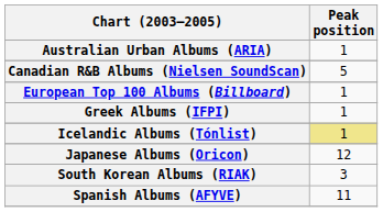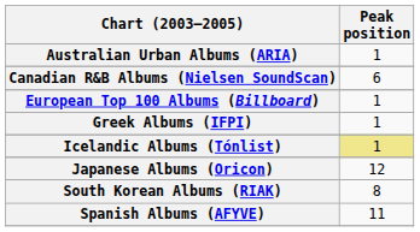 <table class="wikitable sortable plainrowheaders" style="text-align:center">
 <tr>
 <th scope="col">Chart (2003–2005)</th>
 <th scope="col">Peak<br>position</th>
 </tr>
 <tr>
 </tr>
 <tr>
 <th scope="row">Australian Urban Albums (<a href='#'>ARIA</a>)</th>
 <td>1</td>
 </tr>
 <tr>
 </tr>
 <tr>
 </tr>
 <tr>
 </tr>
 <tr>
 </tr>
 <tr>
 <th scope="row">Canadian R&B Albums (<a href='#'>Nielsen SoundScan</a>)</th>
-<td>5</td>
+<td>6</td>
 </tr>
 <tr>
 </tr>
 <tr>
 </tr>
 <tr>
 <th scope="row"><a href='#'>European Top 100 Albums</a> (<em><a href='#'>Billboard</a></em>)</th>
 <td>1</td>
 </tr>
 <tr>
 </tr>
 <tr>
 </tr>
 <tr>
 </tr>
 <tr>
 <th scope="row">Greek Albums (<a href='#'>IFPI</a>)</th>
 <td>1</td>
 </tr>
 <tr>
 </tr>
 <tr>
 <th scope="row">Icelandic Albums (<a href='#'>Tónlist</a>)</th>
 <td style="background: khaki;">1</td>
 </tr>
 <tr>
 </tr>
 <tr>
 </tr>
 <tr>
 <th scope="row">Japanese Albums (<a href='#'>Oricon</a>)</th>
 <td>12</td>
 </tr>
 <tr>
 </tr>
 <tr>
 </tr>
 <tr>
 </tr>
 <tr>
 </tr>
 <tr>
 </tr>
 <tr>
 <th scope="row">South Korean Albums (<a href='#'>RIAK</a>)</th>
-<td>3</td>
+<td>8</td>
 </tr>
 <tr>
 <th scope="row">Spanish Albums (<a href='#'>AFYVE</a>)</th>
 <td>11</td>
 </tr>
 <tr>
 </tr>
 <tr>
 </tr>
 <tr>
 </tr>
 <tr>
 </tr>
 <tr>
 </tr>
 <tr>
 </tr>
 </table>
